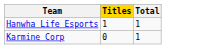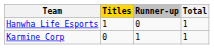 <table class="wikitable">
 <tr>
 <th>Team</th>
 <th style="background:gold;">Titles</th>
+<th style="background:silver;">Runner-up</th>
 <th>Total</th>
 </tr>
 <tr>
 <td><a href='#'>Hanwha Life Esports</a></td>
 <td>1</td>
+<td>0</td>
 <td>1</td>
 </tr>
 <tr>
 <td><a href='#'>Karmine Corp</a></td>
 <td>0</td>
 <td>1</td>
+<td>1</td>
 </tr>
 </table>
